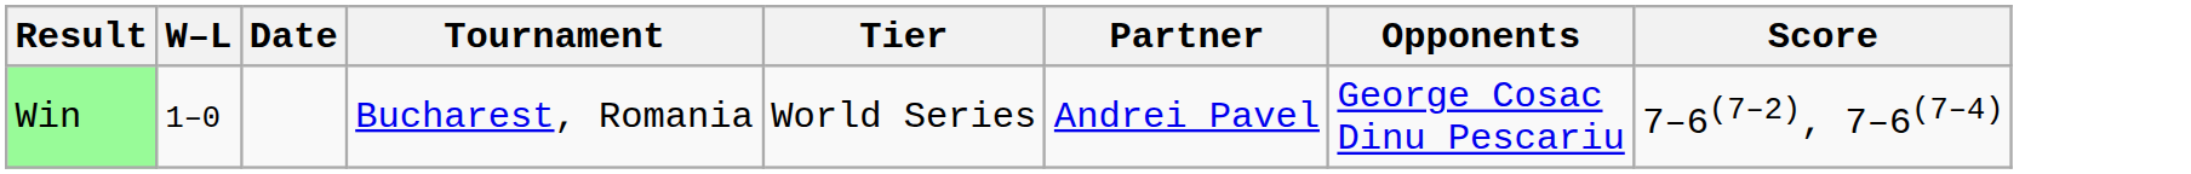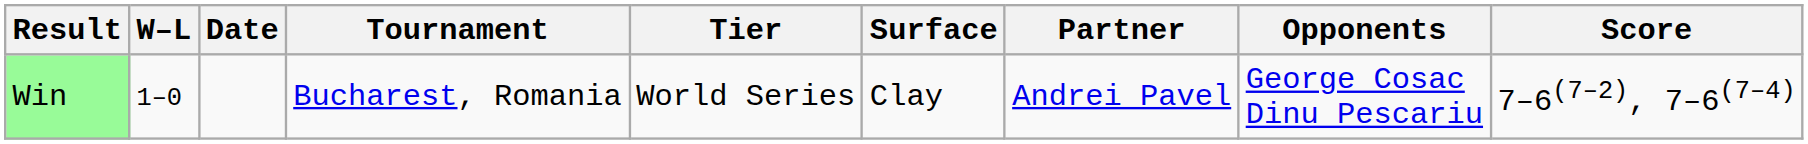 <table class="sortable wikitable">
 <tr>
 <th>Result</th>
 <th class="unsortable">W–L</th>
 <th>Date</th>
 <th>Tournament</th>
 <th>Tier</th>
+<th>Surface</th>
 <th>Partner</th>
 <th>Opponents</th>
 <th class="unsortable">Score</th>
 </tr>
 <tr>
 <td style="background:#98fb98;">Win</td>
 <td><small>1–0</small></td>
 <td><a href='#'></a></td>
 <td><a href='#'>Bucharest</a>, Romania</td>
 <td>World Series</td>
+<td>Clay</td>
 <td> <a href='#'>Andrei Pavel</a></td>
 <td> <a href='#'>George Cosac</a> <br>  <a href='#'>Dinu Pescariu</a></td>
 <td>7–6<sup>(7–2)</sup>, 7–6<sup>(7–4)</sup></td>
 </tr>
 </table>
